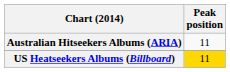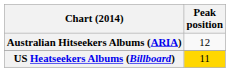 <table class="wikitable sortable plainrowheaders" style="text-align:center">
 <tr>
 <th scope="col">Chart (2014)</th>
 <th scope="col">Peak<br>position</th>
 </tr>
 <tr>
 <th scope="row">Australian Hitseekers Albums (<a href='#'>ARIA</a>)</th>
-<td>11</td>
+<td>12</td>
 </tr>
 <tr>
 </tr>
 <tr>
 </tr>
 <tr>
 </tr>
 <tr>
 </tr>
 <tr>
 </tr>
 <tr>
 </tr>
 <tr>
 <th scope="row">US <a href='#'>Heatseekers Albums</a> (<em><a href='#'>Billboard</a></em>)</th>
 <td style="background: gold;">11</td>
 </tr>
 </table>
